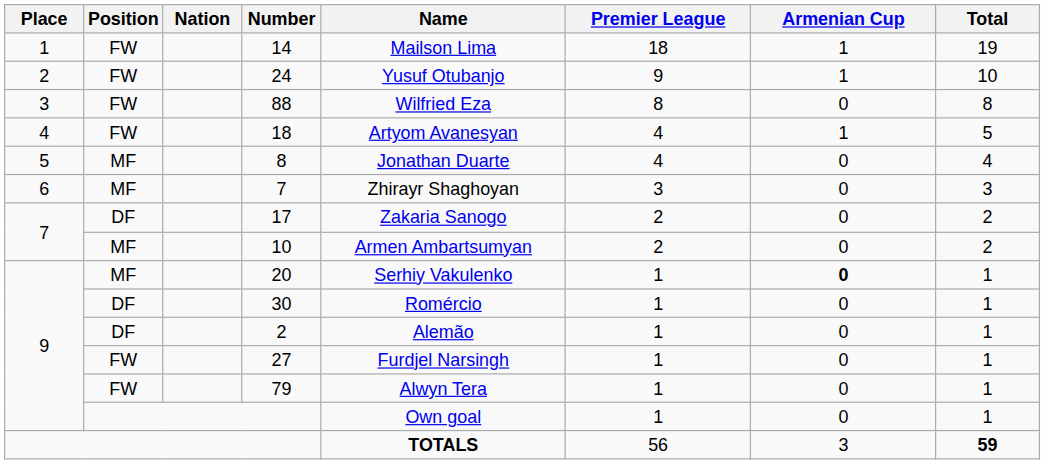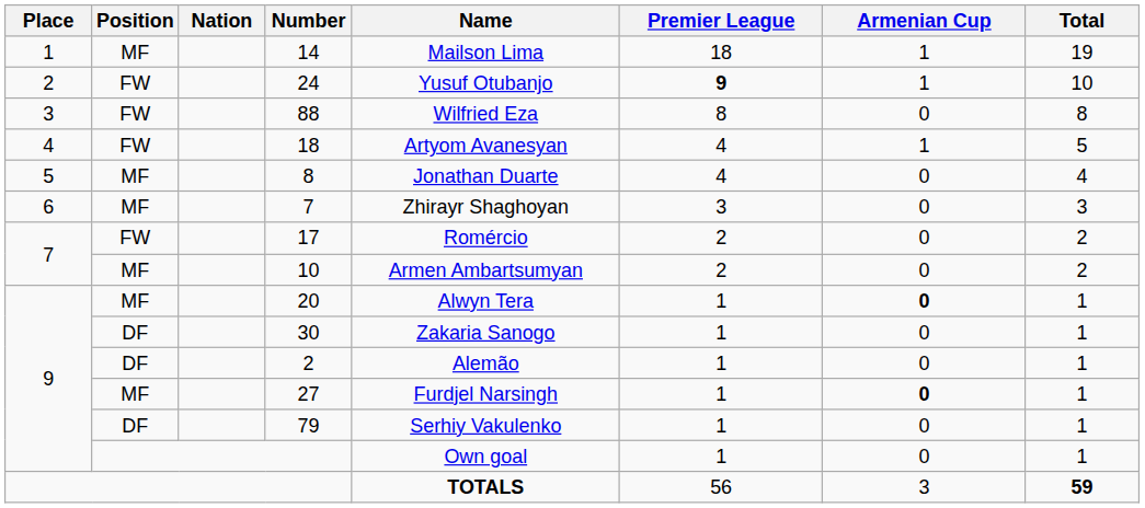 <table class="wikitable" style="font-size: 95%; text-align: center;">
 <tr>
 <th width=60>Place</th>
 <th width=60>Position</th>
 <th width=60>Nation</th>
 <th width=60>Number</th>
 <th width=200>Name</th>
 <th width=150><a href='#'>Premier League</a></th>
 <th width=150><a href='#'>Armenian Cup</a></th>
 <th width=80><strong>Total</strong></th>
 </tr>
 <tr>
 <td>1</td>
-<td>FW</td>
+<td>MF</td>
 <td></td>
 <td>14</td>
 <td><a href='#'>Mailson Lima</a></td>
 <td>18</td>
 <td>1</td>
 <td>19</td>
 </tr>
 <tr>
 <td>2</td>
 <td>FW</td>
 <td></td>
 <td>24</td>
 <td><a href='#'>Yusuf Otubanjo</a></td>
-<td>9</td>
+<td><strong>9</strong></td>
 <td>1</td>
 <td>10</td>
 </tr>
 <tr>
 <td>3</td>
 <td>FW</td>
 <td></td>
 <td>88</td>
 <td><a href='#'>Wilfried Eza</a></td>
 <td>8</td>
 <td>0</td>
 <td>8</td>
 </tr>
 <tr>
 <td>4</td>
 <td>FW</td>
 <td></td>
 <td>18</td>
 <td><a href='#'>Artyom Avanesyan</a></td>
 <td>4</td>
 <td>1</td>
 <td>5</td>
 </tr>
 <tr>
 <td>5</td>
 <td>MF</td>
 <td></td>
 <td>8</td>
 <td><a href='#'>Jonathan Duarte</a></td>
 <td>4</td>
 <td>0</td>
 <td>4</td>
 </tr>
 <tr>
 <td>6</td>
 <td>MF</td>
 <td></td>
 <td>7</td>
 <td>Zhirayr Shaghoyan</td>
 <td>3</td>
 <td>0</td>
 <td>3</td>
 </tr>
 <tr>
 <td rowspan="2">7</td>
-<td>DF</td>
+<td>FW</td>
 <td></td>
 <td>17</td>
-<td><a href='#'>Zakaria Sanogo</a></td>
+<td><a href='#'>Romércio</a></td>
 <td>2</td>
 <td>0</td>
 <td>2</td>
 </tr>
 <tr>
 <td>MF</td>
 <td></td>
 <td>10</td>
 <td><a href='#'>Armen Ambartsumyan</a></td>
 <td>2</td>
 <td>0</td>
 <td>2</td>
 </tr>
 <tr>
 <td rowspan="6">9</td>
 <td>MF</td>
 <td></td>
 <td>20</td>
-<td><a href='#'>Serhiy Vakulenko</a></td>
+<td><a href='#'>Alwyn Tera</a></td>
 <td>1</td>
 <td><strong>0</strong></td>
 <td>1</td>
 </tr>
 <tr>
 <td>DF</td>
 <td></td>
 <td>30</td>
-<td><a href='#'>Romércio</a></td>
+<td><a href='#'>Zakaria Sanogo</a></td>
 <td>1</td>
 <td>0</td>
 <td>1</td>
 </tr>
 <tr>
 <td>DF</td>
 <td></td>
 <td>2</td>
 <td><a href='#'>Alemão</a></td>
 <td>1</td>
 <td>0</td>
 <td>1</td>
 </tr>
 <tr>
-<td>FW</td>
+<td>MF</td>
 <td></td>
 <td>27</td>
 <td><a href='#'>Furdjel Narsingh</a></td>
 <td>1</td>
-<td>0</td>
+<td><strong>0</strong></td>
 <td>1</td>
 </tr>
 <tr>
-<td>FW</td>
+<td>DF</td>
 <td></td>
 <td>79</td>
-<td><a href='#'>Alwyn Tera</a></td>
+<td><a href='#'>Serhiy Vakulenko</a></td>
 <td>1</td>
 <td>0</td>
 <td>1</td>
 </tr>
 <tr>
 <td colspan="3"></td>
 <td><a href='#'>Own goal</a></td>
 <td>1</td>
 <td>0</td>
 <td>1</td>
 </tr>
 <tr>
 <td colspan="4"></td>
 <td><strong>TOTALS</strong></td>
 <td>56</td>
 <td>3</td>
 <td><strong>59</strong></td>
 </tr>
 </table>
